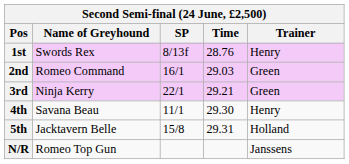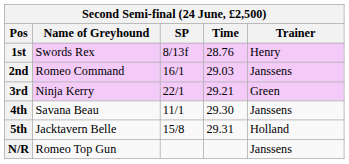 <table class="wikitable">
 <tr>
 <th colspan="6">Second Semi-final (24 June, £2,500)</th>
 </tr>
 <tr>
 <th width=30>Pos</th>
 <th width=160>Name of Greyhound</th>
 <th width=50>SP</th>
 <th width=50>Time</th>
 <th width=120>Trainer</th>
 </tr>
 <tr style="background: #f4caf9;">
 <th>1st</th>
 <td>Swords Rex</td>
 <td>8/13f</td>
 <td>28.76</td>
 <td>Henry</td>
 </tr>
 <tr style="background: #f4caf9;">
 <th>2nd</th>
 <td>Romeo Command</td>
 <td>16/1</td>
 <td>29.03</td>
-<td>Green</td>
+<td>Janssens</td>
 </tr>
 <tr style="background: #f4caf9;">
 <th>3rd</th>
 <td>Ninja Kerry</td>
 <td>22/1</td>
 <td>29.21</td>
 <td>Green</td>
 </tr>
 <tr>
 <th>4th</th>
 <td>Savana Beau</td>
 <td>11/1</td>
 <td>29.30</td>
-<td>Henry</td>
+<td>Janssens</td>
 </tr>
 <tr>
 <th>5th</th>
 <td>Jacktavern Belle</td>
 <td>15/8</td>
 <td>29.31</td>
 <td>Holland</td>
 </tr>
 <tr>
 <th>N/R</th>
 <td>Romeo Top Gun</td>
 <td></td>
 <td></td>
 <td>Janssens</td>
 </tr>
 </table>
